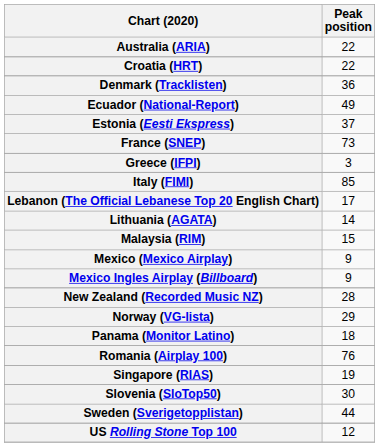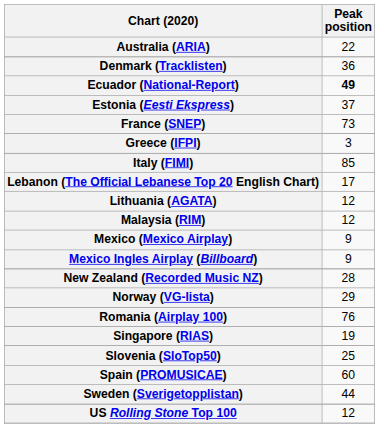 <table class="wikitable sortable plainrowheaders" style="text-align:center">
 <tr>
 <th scope="col">Chart (2020)</th>
 <th scope="col">Peak<br>position</th>
 </tr>
 <tr>
 <th scope="row">Australia (<a href='#'>ARIA</a>)</th>
 <td>22</td>
 </tr>
 <tr>
 </tr>
 <tr>
 </tr>
 <tr>
 </tr>
 <tr>
 </tr>
 <tr>
 </tr>
 <tr>
 </tr>
 <tr>
-<th scope="row">Croatia (<a href='#'>HRT</a>)</th>
-<td>22</td>
-</tr>
-<tr>
 </tr>
 <tr>
 </tr>
 <tr>
 <th scope="row">Denmark (<a href='#'>Tracklisten</a>)</th>
 <td>36</td>
 </tr>
 <tr>
 <th scope="row">Ecuador (<a href='#'>National-Report</a>)</th>
-<td>49</td>
+<td><strong>49</strong></td>
 </tr>
 <tr>
 <th scope="row">Estonia (<em><a href='#'>Eesti Ekspress</a></em>)</th>
 <td>37</td>
 </tr>
 <tr>
 <th scope="row">France (<a href='#'>SNEP</a>)</th>
 <td>73</td>
 </tr>
 <tr>
 </tr>
 <tr>
 <th scope="row">Greece (<a href='#'>IFPI</a>)</th>
 <td>3</td>
 </tr>
 <tr>
 </tr>
 <tr>
 </tr>
 <tr>
 </tr>
 <tr>
 <th scope="row">Italy (<a href='#'>FIMI</a>)</th>
 <td>85</td>
 </tr>
 <tr>
 <th scope="row">Lebanon (<a href='#'>The Official Lebanese Top 20</a> English Chart)</th>
 <td>17</td>
 </tr>
 <tr>
 <th scope="row">Lithuania (<a href='#'>AGATA</a>)</th>
-<td>14</td>
+<td>12</td>
 </tr>
 <tr>
 <th scope="row">Malaysia (<a href='#'>RIM</a>)</th>
-<td>15</td>
+<td>12</td>
 </tr>
 <tr>
 <th scope="row">Mexico (<a href='#'>Mexico Airplay</a>)</th>
 <td>9</td>
 </tr>
 <tr>
 <th scope="row"><a href='#'>Mexico Ingles Airplay</a> (<em><a href='#'>Billboard</a></em>)</th>
 <td>9</td>
 </tr>
 <tr>
 </tr>
 <tr>
 </tr>
 <tr>
 <th scope="row">New Zealand (<a href='#'>Recorded Music NZ</a>)</th>
 <td>28</td>
 </tr>
 <tr>
 <th scope="row">Norway (<a href='#'>VG-lista</a>)</th>
 <td>29</td>
 </tr>
 <tr>
-<th scope="row">Panama (<a href='#'>Monitor Latino</a>)</th>
-<td>18</td>
-</tr>
-<tr>
 </tr>
 <tr>
 <th scope="row">Romania (<a href='#'>Airplay 100</a>)</th>
 <td>76</td>
 </tr>
 <tr>
 </tr>
 <tr>
 <th scope="row">Singapore (<a href='#'>RIAS</a>)</th>
 <td>19</td>
 </tr>
 <tr>
 </tr>
 <tr>
 <th scope="row">Slovenia (<a href='#'>SloTop50</a>)</th>
-<td>30</td>
+<td>25</td>
+</tr>
+<tr>
+<th scope="row">Spain (<a href='#'>PROMUSICAE</a>)</th>
+<td>60</td>
 </tr>
 <tr>
 <th scope="row">Sweden (<a href='#'>Sverigetopplistan</a>)</th>
 <td>44</td>
 </tr>
 <tr>
 </tr>
 <tr>
 </tr>
 <tr>
 </tr>
 <tr>
 </tr>
 <tr>
 </tr>
 <tr>
 <th scope="row">US <a href='#'><em>Rolling Stone</em> Top 100</a></th>
 <td>12</td>
 </tr>
 <tr>
 </tr>
 </table>
